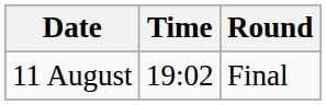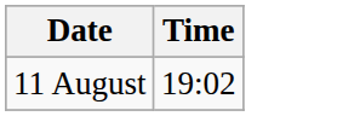 <table class="wikitable">
 <tr>
 <th>Date</th>
 <th>Time</th>
-<th>Round</th>
 </tr>
 <tr>
 <td>11 August</td>
 <td>19:02</td>
-<td>Final</td>
 </tr>
 </table>
